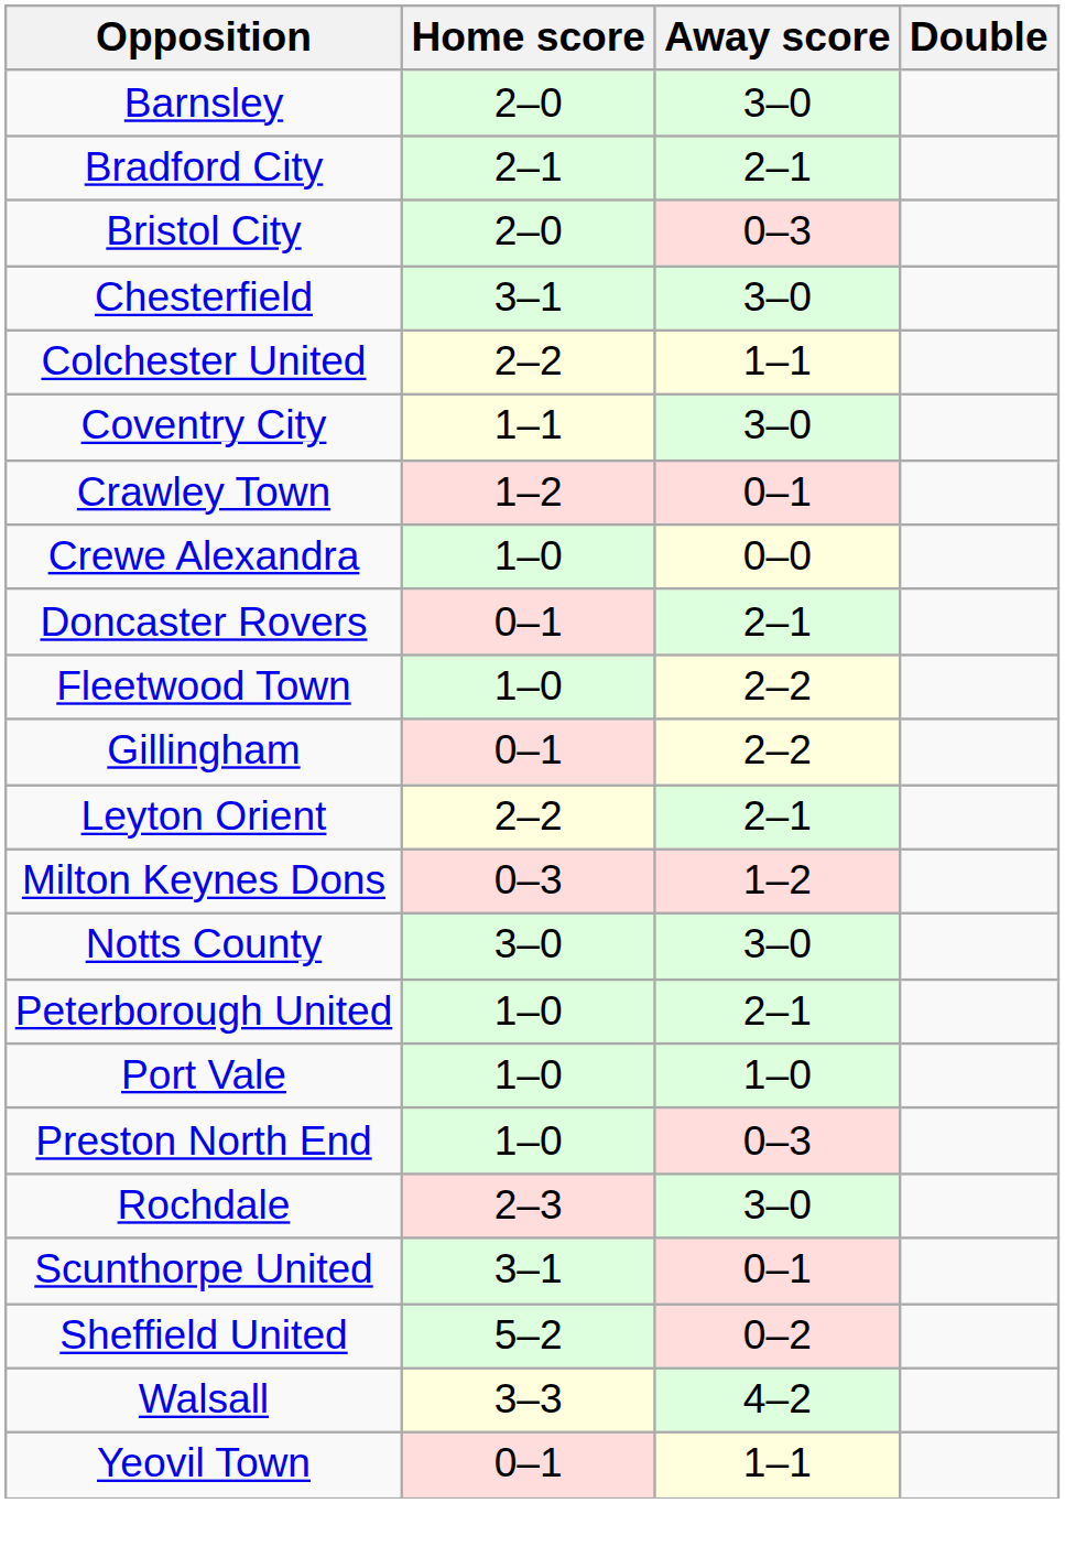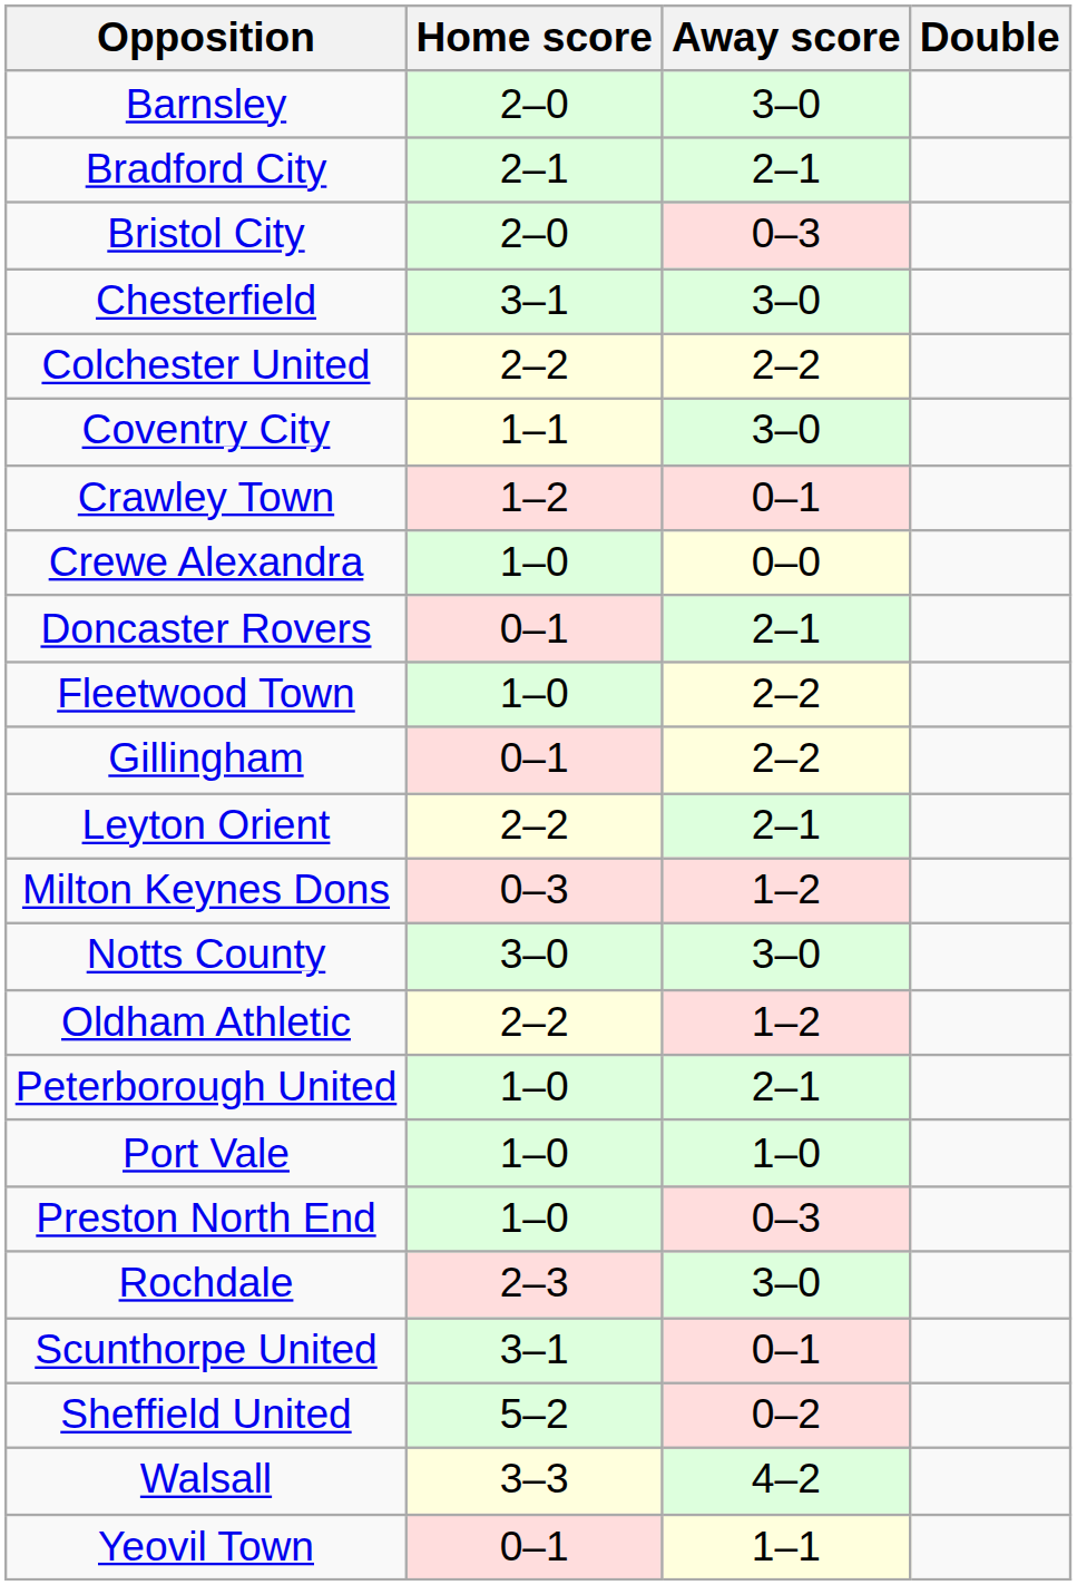 <table class="wikitable" style="text-align: center;">
 <tr>
 <th>Opposition</th>
 <th>Home score</th>
 <th>Away score</th>
 <th>Double</th>
 </tr>
 <tr>
 <td><a href='#'>Barnsley</a></td>
 <td style="background:#dfd; text-align:center;">2–0</td>
 <td style="background:#dfd; text-align:center;">3–0</td>
 <td></td>
 </tr>
 <tr>
 <td><a href='#'>Bradford City</a></td>
 <td style="background:#dfd; text-align:center;">2–1</td>
 <td style="background:#dfd; text-align:center;">2–1</td>
 <td></td>
 </tr>
 <tr>
 <td><a href='#'>Bristol City</a></td>
 <td style="background:#dfd; text-align:center;">2–0</td>
 <td style="background:#fdd;">0–3</td>
 <td></td>
 </tr>
 <tr>
 <td><a href='#'>Chesterfield</a></td>
 <td style="background:#dfd; text-align:center;">3–1</td>
 <td style="background:#dfd; text-align:center;">3–0</td>
 <td></td>
 </tr>
 <tr>
 <td><a href='#'>Colchester United</a></td>
 <td style="background:#ffd;">2–2</td>
-<td style="background:#ffd;">1–1</td>
+<td style="background:#ffd;">2–2</td>
 <td></td>
 </tr>
 <tr>
 <td><a href='#'>Coventry City</a></td>
 <td style="background:#ffd;">1–1</td>
 <td style="background:#dfd; text-align:center;">3–0</td>
 <td></td>
 </tr>
 <tr>
 <td><a href='#'>Crawley Town</a></td>
 <td style="background:#fdd;">1–2</td>
 <td style="background:#fdd;">0–1</td>
 <td></td>
 </tr>
 <tr>
 <td><a href='#'>Crewe Alexandra</a></td>
 <td style="background:#dfd; text-align:center;">1–0</td>
 <td style="background:#ffd;">0–0</td>
 <td></td>
 </tr>
 <tr>
 <td><a href='#'>Doncaster Rovers</a></td>
 <td style="background:#fdd;">0–1</td>
 <td style="background:#dfd; text-align:center;">2–1</td>
 <td></td>
 </tr>
 <tr>
 <td><a href='#'>Fleetwood Town</a></td>
 <td style="background:#dfd; text-align:center;">1–0</td>
 <td style="background:#ffd;">2–2</td>
 <td></td>
 </tr>
 <tr>
 <td><a href='#'>Gillingham</a></td>
 <td style="background:#fdd;">0–1</td>
 <td style="background:#ffd;">2–2</td>
 <td></td>
 </tr>
 <tr>
 <td><a href='#'>Leyton Orient</a></td>
 <td style="background:#ffd;">2–2</td>
 <td style="background:#dfd; text-align:center;">2–1</td>
 <td></td>
 </tr>
 <tr>
 <td><a href='#'>Milton Keynes Dons</a></td>
 <td style="background:#fdd;">0–3</td>
 <td style="background:#fdd;">1–2</td>
 <td></td>
 </tr>
 <tr>
 <td><a href='#'>Notts County</a></td>
 <td style="background:#dfd; text-align:center;">3–0</td>
 <td style="background:#dfd; text-align:center;">3–0</td>
 <td></td>
 </tr>
 <tr>
+<td><a href='#'>Oldham Athletic</a></td>
+<td style="background:#ffd;">2–2</td>
+<td style="background:#fdd; text-align:center;">1–2</td>
+<td></td>
+</tr>
+<tr>
 <td><a href='#'>Peterborough United</a></td>
 <td style="background:#dfd; text-align:center;">1–0</td>
 <td style="background:#dfd; text-align:center;">2–1</td>
 <td></td>
 </tr>
 <tr>
 <td><a href='#'>Port Vale</a></td>
 <td style="background:#dfd; text-align:center;">1–0</td>
 <td style="background:#dfd; text-align:center;">1–0</td>
 <td></td>
 </tr>
 <tr>
 <td><a href='#'>Preston North End</a></td>
 <td style="background:#dfd; text-align:center;">1–0</td>
 <td style="background:#fdd;">0–3</td>
 <td></td>
 </tr>
 <tr>
 <td><a href='#'>Rochdale</a></td>
 <td style="background:#fdd;">2–3</td>
 <td style="background:#dfd; text-align:center;">3–0</td>
 <td></td>
 </tr>
 <tr>
 <td><a href='#'>Scunthorpe United</a></td>
 <td style="background:#dfd; text-align:center;">3–1</td>
 <td style="background:#fdd;">0–1</td>
 <td></td>
 </tr>
 <tr>
 <td><a href='#'>Sheffield United</a></td>
 <td style="background:#dfd; text-align:center;">5–2</td>
 <td style="background:#fdd; text-align:center;">0–2</td>
 <td></td>
 </tr>
 <tr>
 <td><a href='#'>Walsall</a></td>
 <td style="background:#ffd;">3–3</td>
 <td style="background:#dfd; text-align:center;">4–2</td>
 <td></td>
 </tr>
 <tr>
 <td><a href='#'>Yeovil Town</a></td>
 <td style="background:#fdd; text-align:center;">0–1</td>
 <td style="background:#ffd;">1–1</td>
 <td></td>
 </tr>
 </table>
